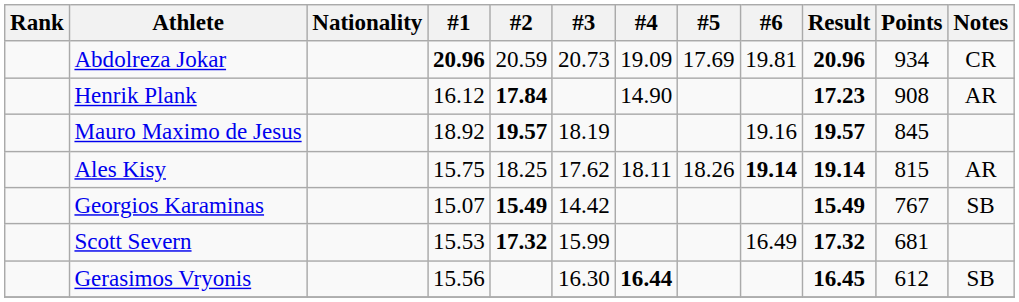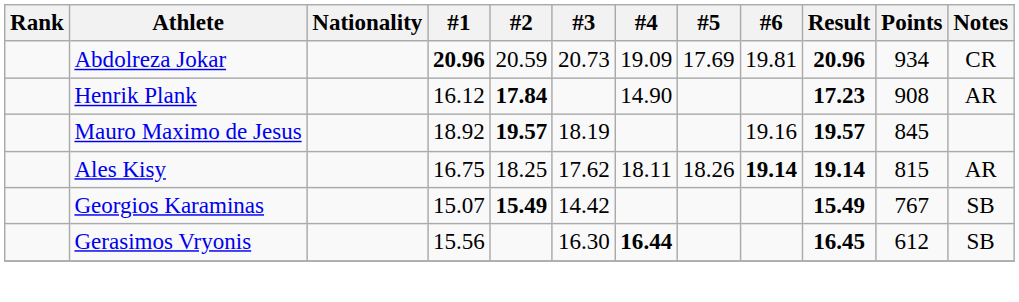 <table class="wikitable sortable" style="text-align:center">
 <tr>
 <th>Rank</th>
 <th>Athlete</th>
 <th>Nationality</th>
 <th>#1</th>
 <th>#2</th>
 <th>#3</th>
 <th>#4</th>
 <th>#5</th>
 <th>#6</th>
 <th>Result</th>
 <th>Points</th>
 <th>Notes</th>
 </tr>
 <tr>
 <td></td>
 <td align=left><a href='#'>Abdolreza Jokar</a></td>
 <td align=left></td>
 <td><strong>20.96</strong></td>
 <td>20.59</td>
 <td>20.73</td>
 <td>19.09</td>
 <td>17.69</td>
 <td>19.81</td>
 <td><strong>20.96</strong></td>
 <td>934</td>
 <td>CR</td>
 </tr>
 <tr>
 <td></td>
 <td align=left><a href='#'>Henrik Plank</a></td>
 <td align=left></td>
 <td>16.12</td>
 <td><strong>17.84</strong></td>
 <td></td>
 <td>14.90</td>
 <td></td>
 <td></td>
 <td><strong>17.23</strong></td>
 <td>908</td>
 <td>AR</td>
 </tr>
 <tr>
 <td></td>
 <td align=left><a href='#'>Mauro Maximo de Jesus</a></td>
 <td align=left></td>
 <td>18.92</td>
 <td><strong>19.57</strong></td>
 <td>18.19</td>
 <td></td>
 <td></td>
 <td>19.16</td>
 <td><strong>19.57</strong></td>
 <td>845</td>
 <td></td>
 </tr>
 <tr>
 <td></td>
 <td align=left><a href='#'>Ales Kisy</a></td>
 <td align=left></td>
-<td>15.75</td>
+<td>16.75</td>
 <td>18.25</td>
 <td>17.62</td>
 <td>18.11</td>
 <td>18.26</td>
 <td><strong>19.14</strong></td>
 <td><strong>19.14</strong></td>
 <td>815</td>
 <td>AR</td>
 </tr>
 <tr>
 <td></td>
 <td align=left><a href='#'>Georgios Karaminas</a></td>
 <td align=left></td>
 <td>15.07</td>
 <td><strong>15.49</strong></td>
 <td>14.42</td>
 <td></td>
 <td></td>
 <td></td>
 <td><strong>15.49</strong></td>
 <td>767</td>
 <td>SB</td>
 </tr>
 <tr>
 <td></td>
-<td align=left><a href='#'>Scott Severn</a></td>
-<td align=left></td>
-<td>15.53</td>
-<td><strong>17.32</strong></td>
-<td>15.99</td>
-<td></td>
-<td></td>
-<td>16.49</td>
-<td><strong>17.32</strong></td>
-<td>681</td>
-<td></td>
-</tr>
-<tr>
-<td></td>
 <td align=left><a href='#'>Gerasimos Vryonis</a></td>
 <td align=left></td>
 <td>15.56</td>
 <td></td>
 <td>16.30</td>
 <td><strong>16.44</strong></td>
 <td></td>
 <td></td>
 <td><strong>16.45</strong></td>
 <td>612</td>
 <td>SB</td>
 </tr>
 <tr>
 </tr>
 </table>
